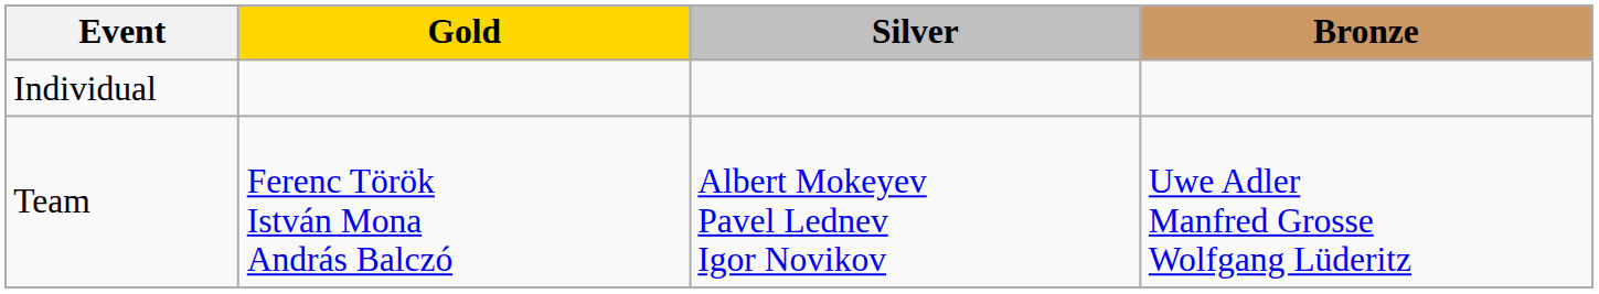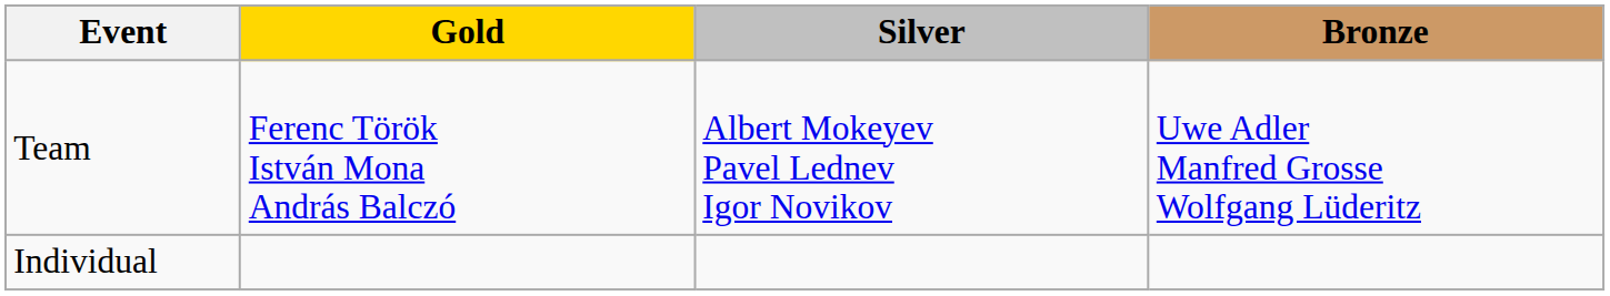 <table class="wikitable">
 <tr>
 <th width="100">Event</th>
 <th style="background-color:gold;" width="200"> Gold</th>
 <th style="background-color:silver;" width="200">Silver</th>
 <th style="background-color:#CC9966;" width="200"> Bronze</th>
 </tr>
 <tr>
+<td>Team</td>
+<td> <br><a href='#'>Ferenc Török</a><br> <a href='#'>István Mona</a><br> <a href='#'>András Balczó</a></td>
+<td> <br> <a href='#'>Albert Mokeyev</a> <br> <a href='#'>Pavel Lednev</a><br> <a href='#'>Igor Novikov</a></td>
+<td> <br><a href='#'>Uwe Adler</a><br> <a href='#'>Manfred Grosse</a><br> <a href='#'>Wolfgang Lüderitz</a></td>
+</tr>
+<tr>
 <td>Individual</td>
 <td></td>
 <td></td>
 <td></td>
 </tr>
-<tr>
-<td>Team</td>
-<td> <br><a href='#'>Ferenc Török</a><br> <a href='#'>István Mona</a><br> <a href='#'>András Balczó</a></td>
-<td> <br> <a href='#'>Albert Mokeyev</a> <br> <a href='#'>Pavel Lednev</a><br> <a href='#'>Igor Novikov</a></td>
-<td> <br><a href='#'>Uwe Adler</a><br> <a href='#'>Manfred Grosse</a><br> <a href='#'>Wolfgang Lüderitz</a></td>
-</tr>
 </table>
